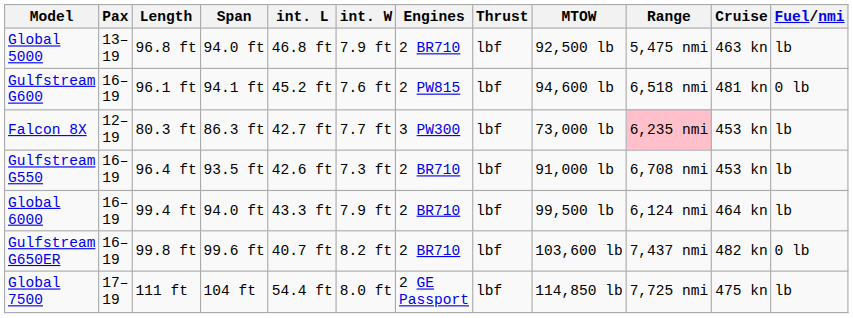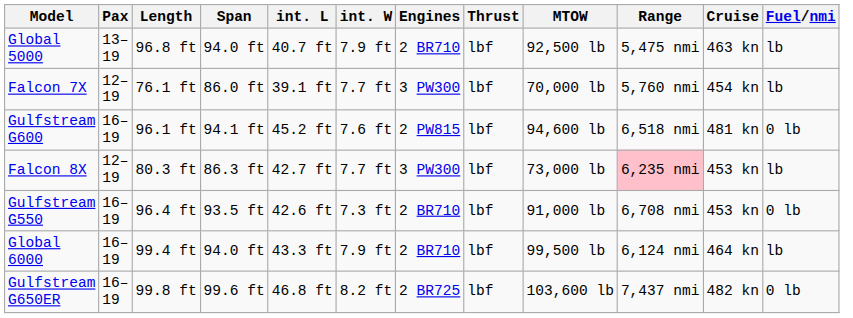 <table class="wikitable sortable">
 <tr>
 <th>Model</th>
 <th>Pax</th>
 <th>Length</th>
 <th>Span</th>
 <th>int. L</th>
 <th>int. W</th>
 <th>Engines</th>
 <th>Thrust</th>
 <th>MTOW</th>
 <th>Range</th>
 <th>Cruise</th>
 <th><a href='#'>Fuel</a>/<a href='#'>nmi</a></th>
 </tr>
 <tr>
 <td><a href='#'>Global 5000</a> </td>
 <td>13–19</td>
 <td>96.8 ft</td>
 <td>94.0 ft</td>
-<td>46.8 ft</td>
+<td>40.7 ft</td>
 <td>7.9 ft</td>
 <td>2 <a href='#'>BR710</a></td>
 <td> lbf</td>
 <td>92,500 lb</td>
 <td>5,475 nmi</td>
 <td>463 kn</td>
+<td> lb</td>
+</tr>
+<tr>
+<td><a href='#'>Falcon 7X</a> </td>
+<td>12–19</td>
+<td>76.1 ft</td>
+<td>86.0 ft</td>
+<td>39.1 ft</td>
+<td>7.7 ft</td>
+<td>3 <a href='#'>PW300</a></td>
+<td> lbf</td>
+<td>70,000 lb</td>
+<td>5,760 nmi</td>
+<td>454 kn</td>
 <td> lb</td>
 </tr>
 <tr>
 <td><a href='#'>Gulfstream G600</a> </td>
 <td>16–19</td>
 <td>96.1 ft</td>
 <td>94.1 ft</td>
 <td>45.2 ft</td>
 <td>7.6 ft</td>
 <td>2 <a href='#'>PW815</a></td>
 <td> lbf</td>
 <td>94,600 lb</td>
 <td>6,518 nmi</td>
 <td>481 kn</td>
 <td>0 lb</td>
 </tr>
 <tr>
 <td><a href='#'>Falcon 8X</a> </td>
 <td>12–19</td>
 <td>80.3 ft</td>
 <td>86.3 ft</td>
 <td>42.7 ft</td>
 <td>7.7 ft</td>
 <td>3 <a href='#'>PW300</a></td>
 <td> lbf</td>
 <td>73,000 lb</td>
 <td style="background: pink;">6,235 nmi</td>
 <td>453 kn</td>
 <td> lb</td>
 </tr>
 <tr>
 <td><a href='#'>Gulfstream G550</a></td>
 <td>16–19</td>
 <td>96.4 ft</td>
 <td>93.5 ft</td>
 <td>42.6 ft</td>
 <td>7.3 ft</td>
 <td>2 <a href='#'>BR710</a></td>
 <td> lbf</td>
 <td>91,000 lb</td>
 <td>6,708 nmi</td>
 <td>453 kn</td>
-<td> lb</td>
+<td>0 lb</td>
 </tr>
 <tr>
 <td><a href='#'>Global 6000</a> </td>
 <td>16–19</td>
 <td>99.4 ft</td>
 <td>94.0 ft</td>
 <td>43.3 ft</td>
 <td>7.9 ft</td>
 <td>2 <a href='#'>BR710</a></td>
 <td> lbf</td>
 <td>99,500 lb</td>
 <td>6,124 nmi</td>
 <td>464 kn</td>
 <td> lb</td>
 </tr>
 <tr>
 <td><a href='#'>Gulfstream G650ER</a>	</td>
 <td>16–19</td>
 <td>99.8 ft</td>
 <td>99.6 ft</td>
-<td>40.7 ft</td>
+<td>46.8 ft</td>
 <td>8.2 ft</td>
-<td>2 <a href='#'>BR710</a></td>
+<td>2 <a href='#'>BR725</a></td>
 <td> lbf</td>
 <td>103,600 lb</td>
 <td>7,437 nmi</td>
 <td>482 kn</td>
 <td>0 lb</td>
 </tr>
-<tr>
-<td><a href='#'>Global 7500</a> </td>
-<td>17–19</td>
-<td>111 ft</td>
-<td>104 ft</td>
-<td>54.4 ft</td>
-<td>8.0 ft</td>
-<td>2 <a href='#'>GE Passport</a></td>
-<td> lbf</td>
-<td>114,850 lb</td>
-<td>7,725 nmi</td>
-<td>475 kn</td>
-<td> lb</td>
-</tr>
 </table>
